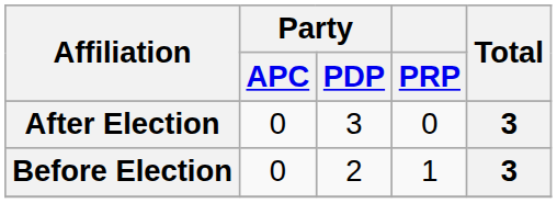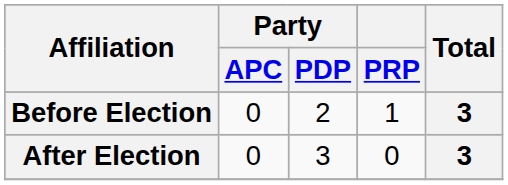 <table class="wikitable" style="text-align:center">
 <tr>
 <th rowspan="2">Affiliation</th>
 <th colspan="2">Party</th>
 <th></th>
 <th rowspan="2">Total</th>
 </tr>
 <tr>
 <th><a href='#'>APC</a></th>
 <th><a href='#'>PDP</a></th>
 <th><a href='#'>PRP</a></th>
 </tr>
 <tr>
+<th>Before Election</th>
+<td>0</td>
+<td>2</td>
+<td>1</td>
+<th>3</th>
+</tr>
+<tr>
 <th>After Election</th>
 <td>0</td>
 <td>3</td>
 <td>0</td>
 <th>3</th>
 </tr>
 <tr>
-<th>Before Election</th>
-<td>0</td>
-<td>2</td>
-<td>1</td>
-<th>3</th>
-</tr>
-<tr>
 </tr>
 </table>
